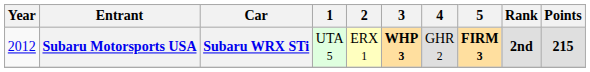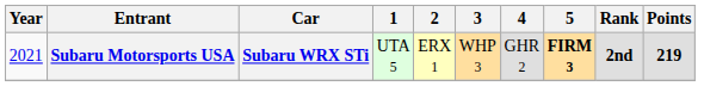 <table class="wikitable" style="text-align: center; font-size: 85%;">
 <tr>
 <th>Year</th>
 <th>Entrant</th>
 <th>Car</th>
 <th>1</th>
 <th>2</th>
 <th>3</th>
 <th>4</th>
 <th>5</th>
 <th>Rank</th>
 <th>Points</th>
 </tr>
 <tr>
-<td><a href='#'>2012</a></td>
+<td><a href='#'>2021</a></td>
 <th nowrap><a href='#'>Subaru Motorsports USA</a></th>
 <th nowrap><a href='#'>Subaru WRX STi</a></th>
 <td style="background:#DFFFDF;">UTA<br><small>5</small></td>
 <td style="background:#FFFFBF;">ERX<br><small>1</small></td>
-<td style="background:#FFDF9F;"><strong>WHP<br><small>3</small></strong></td>
+<td style="background:#FFDF9F;">WHP<br><small>3</small></td>
 <td style="background:#DFDFDF;">GHR<br><small>2</small></td>
 <td style="background:#FFDF9F;"><strong>FIRM<br><small>3</small></strong></td>
 <th style="background:#DFDFDF;">2nd</th>
-<th style="background:#DFDFDF;">215</th>
+<th style="background:#DFDFDF;">219</th>
 </tr>
 <tr>
 </tr>
 </table>
